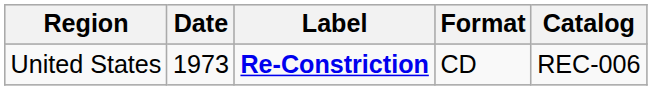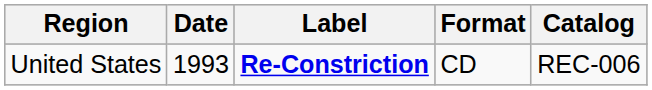 <table class="wikitable">
 <tr>
 <th>Region</th>
 <th>Date</th>
 <th>Label</th>
 <th>Format</th>
 <th>Catalog</th>
 </tr>
 <tr>
 <td>United States</td>
-<td>1973</td>
+<td>1993</td>
 <td><strong><a href='#'>Re-Constriction</a></strong></td>
 <td>CD</td>
 <td>REC-006</td>
 </tr>
 </table>
